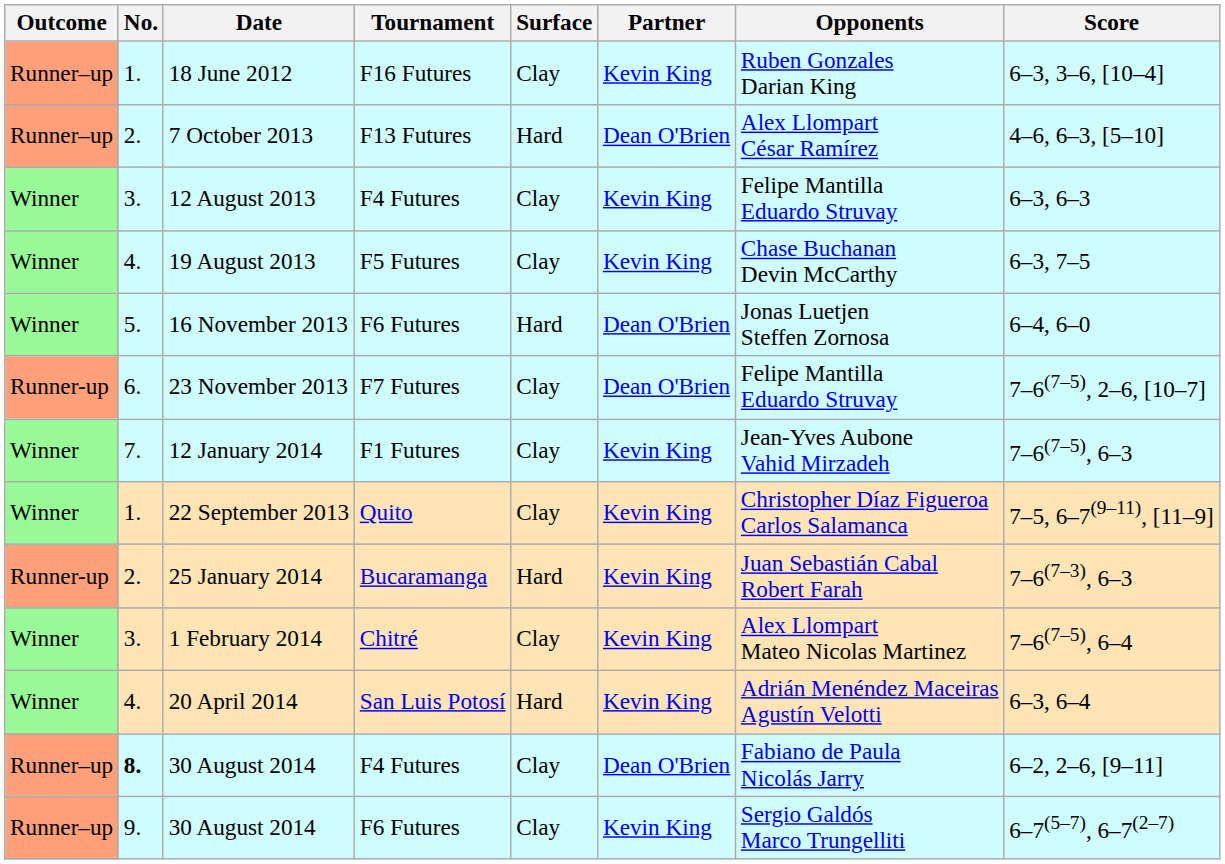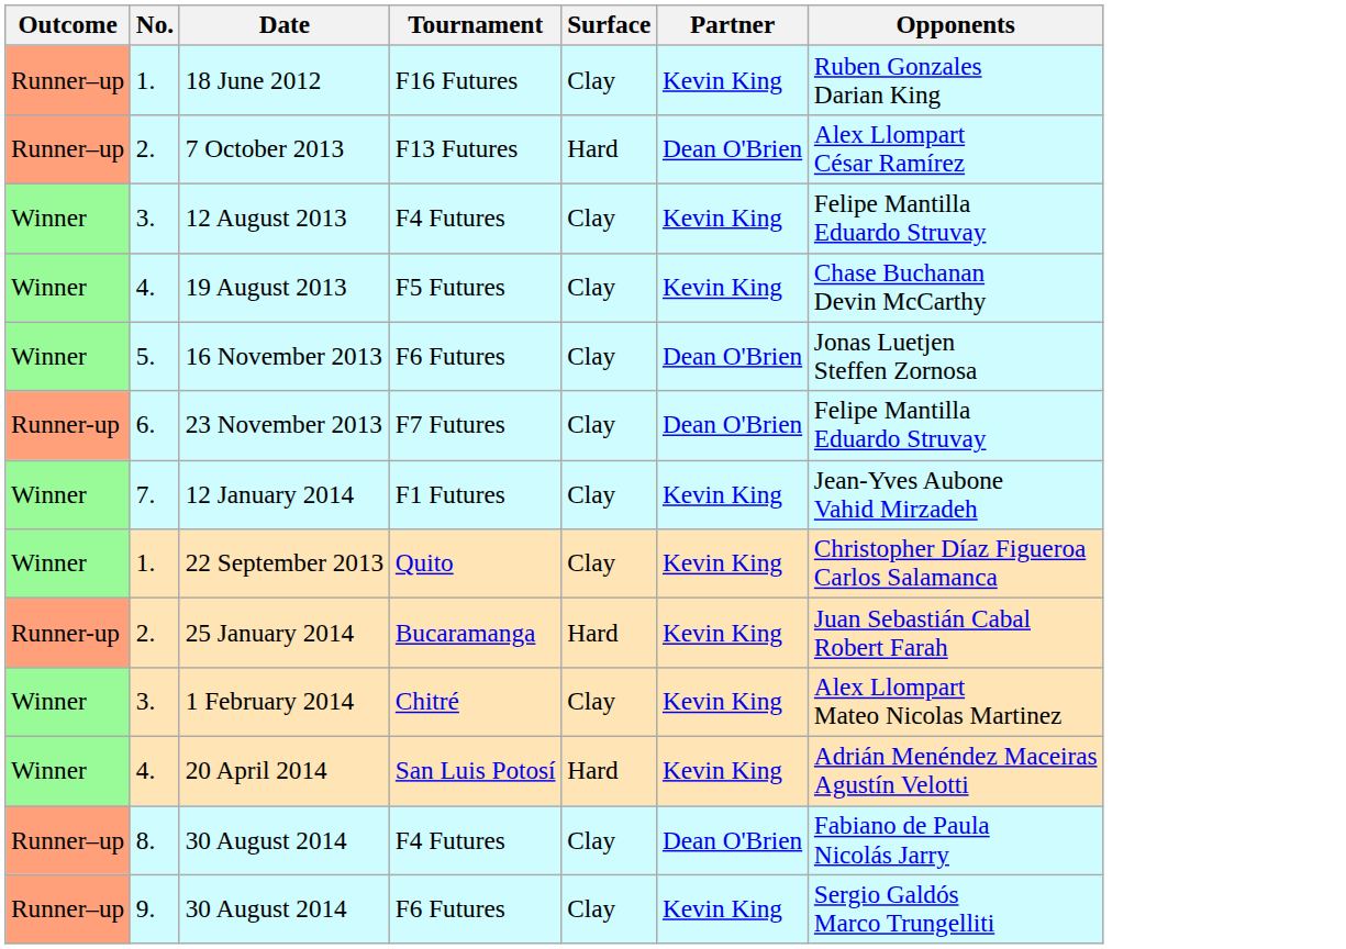 <table class=wikitable>
 <tr>
 <th>Outcome</th>
 <th>No.</th>
 <th>Date</th>
 <th>Tournament</th>
 <th>Surface</th>
 <th>Partner</th>
 <th>Opponents</th>
-<th>Score</th>
 </tr>
 <tr bgcolor=CFFCFF>
 <td bgcolor="FFA07A">Runner–up</td>
 <td>1.</td>
 <td>18 June 2012</td>
 <td>F16 Futures</td>
 <td>Clay</td>
 <td> <a href='#'>Kevin King</a></td>
 <td> <a href='#'>Ruben Gonzales</a><br> Darian King</td>
-<td>6–3, 3–6, [10–4]</td>
 </tr>
 <tr bgcolor=CFFCFF>
 <td bgcolor="FFA07A">Runner–up</td>
 <td>2.</td>
 <td>7 October 2013</td>
 <td>F13 Futures</td>
 <td>Hard</td>
 <td> <a href='#'>Dean O'Brien</a></td>
 <td> <a href='#'>Alex Llompart</a><br> <a href='#'>César Ramírez</a></td>
-<td>4–6, 6–3, [5–10]</td>
 </tr>
 <tr bgcolor=CFFCFF>
 <td style="background:#98FB98">Winner</td>
 <td>3.</td>
 <td>12 August 2013</td>
 <td>F4 Futures</td>
 <td>Clay</td>
 <td> <a href='#'>Kevin King</a></td>
 <td> Felipe Mantilla<br> <a href='#'>Eduardo Struvay</a></td>
-<td>6–3, 6–3</td>
 </tr>
 <tr bgcolor=CFFCFF>
 <td style="background:#98FB98">Winner</td>
 <td>4.</td>
 <td>19 August 2013</td>
 <td>F5 Futures</td>
 <td>Clay</td>
 <td> <a href='#'>Kevin King</a></td>
 <td> <a href='#'>Chase Buchanan</a><br> Devin McCarthy</td>
-<td>6–3, 7–5</td>
 </tr>
 <tr bgcolor=CFFCFF>
 <td style="background:#98FB98">Winner</td>
 <td>5.</td>
 <td>16 November 2013</td>
 <td>F6 Futures</td>
-<td>Hard</td>
+<td>Clay</td>
 <td> <a href='#'>Dean O'Brien</a></td>
 <td> Jonas Luetjen<br> Steffen Zornosa</td>
-<td>6–4, 6–0</td>
 </tr>
 <tr bgcolor=CFFCFF>
 <td bgcolor=FFA07A>Runner-up</td>
 <td>6.</td>
 <td>23 November 2013</td>
 <td>F7 Futures</td>
 <td>Clay</td>
 <td> <a href='#'>Dean O'Brien</a></td>
 <td> Felipe Mantilla<br> <a href='#'>Eduardo Struvay</a></td>
-<td>7–6<sup>(7–5)</sup>, 2–6, [10–7]</td>
 </tr>
 <tr bgcolor=CFFCFF>
 <td style="background:#98FB98">Winner</td>
 <td>7.</td>
 <td>12 January 2014</td>
 <td>F1 Futures</td>
 <td>Clay</td>
 <td> <a href='#'>Kevin King</a></td>
 <td> Jean-Yves Aubone<br> <a href='#'>Vahid Mirzadeh</a></td>
-<td>7–6<sup>(7–5)</sup>, 6–3</td>
 </tr>
 <tr bgcolor=moccasin>
 <td style="background:#98FB98">Winner</td>
 <td>1.</td>
 <td>22 September 2013</td>
 <td><a href='#'>Quito</a></td>
 <td>Clay</td>
 <td> <a href='#'>Kevin King</a></td>
 <td> <a href='#'>Christopher Díaz Figueroa</a><br> <a href='#'>Carlos Salamanca</a></td>
-<td>7–5, 6–7<sup>(9–11)</sup>, [11–9]</td>
 </tr>
 <tr bgcolor=moccasin>
 <td bgcolor=FFA07A>Runner-up</td>
 <td>2.</td>
 <td>25 January 2014</td>
 <td><a href='#'>Bucaramanga</a></td>
 <td>Hard</td>
 <td> <a href='#'>Kevin King</a></td>
 <td> <a href='#'>Juan Sebastián Cabal</a><br> <a href='#'>Robert Farah</a></td>
-<td>7–6<sup>(7–3)</sup>, 6–3</td>
 </tr>
 <tr bgcolor=moccasin>
 <td style="background:#98FB98">Winner</td>
 <td>3.</td>
 <td>1 February 2014</td>
 <td><a href='#'>Chitré</a></td>
 <td>Clay</td>
 <td> <a href='#'>Kevin King</a></td>
 <td> <a href='#'>Alex Llompart</a><br> Mateo Nicolas Martinez</td>
-<td>7–6<sup>(7–5)</sup>, 6–4</td>
 </tr>
 <tr bgcolor=moccasin>
 <td style="background:#98FB98">Winner</td>
 <td>4.</td>
 <td>20 April 2014</td>
 <td><a href='#'>San Luis Potosí</a></td>
 <td>Hard</td>
 <td> <a href='#'>Kevin King</a></td>
 <td> <a href='#'>Adrián Menéndez Maceiras</a><br> <a href='#'>Agustín Velotti</a></td>
-<td>6–3, 6–4</td>
 </tr>
 <tr bgcolor=CFFCFF>
 <td bgcolor="FFA07A">Runner–up</td>
-<td><strong>8.</strong></td>
+<td>8.</td>
 <td>30 August 2014</td>
 <td>F4 Futures</td>
 <td>Clay</td>
 <td> <a href='#'>Dean O'Brien</a></td>
 <td> <a href='#'>Fabiano de Paula</a><br> <a href='#'>Nicolás Jarry</a></td>
-<td>6–2, 2–6, [9–11]</td>
 </tr>
 <tr bgcolor=CFFCFF>
 <td bgcolor="FFA07A">Runner–up</td>
 <td>9.</td>
 <td>30 August 2014</td>
 <td>F6 Futures</td>
 <td>Clay</td>
 <td> <a href='#'>Kevin King</a></td>
 <td> <a href='#'>Sergio Galdós</a><br> <a href='#'>Marco Trungelliti</a></td>
-<td>6–7<sup>(5–7)</sup>, 6–7<sup>(2–7)</sup></td>
 </tr>
 </table>
